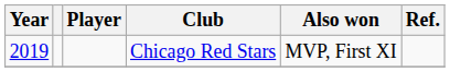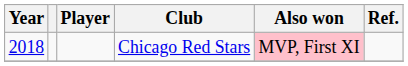 <table class="sortable wikitable" style="text-align: center;">
 <tr>
 <th>Year</th>
 <th></th>
 <th>Player</th>
 <th>Club</th>
 <th class="unsortable">Also won</th>
 <th class="unsortable" align=center>Ref.</th>
 </tr>
 <tr>
-<td><a href='#'>2019</a></td>
+<td><a href='#'>2018</a></td>
 <td></td>
 <td align=left></td>
 <td align=left><a href='#'>Chicago Red Stars</a></td>
-<td>MVP, First XI</td>
+<td style="background: pink;">MVP, First XI</td>
 <td></td>
 </tr>
 <tr>
 </tr>
 </table>
